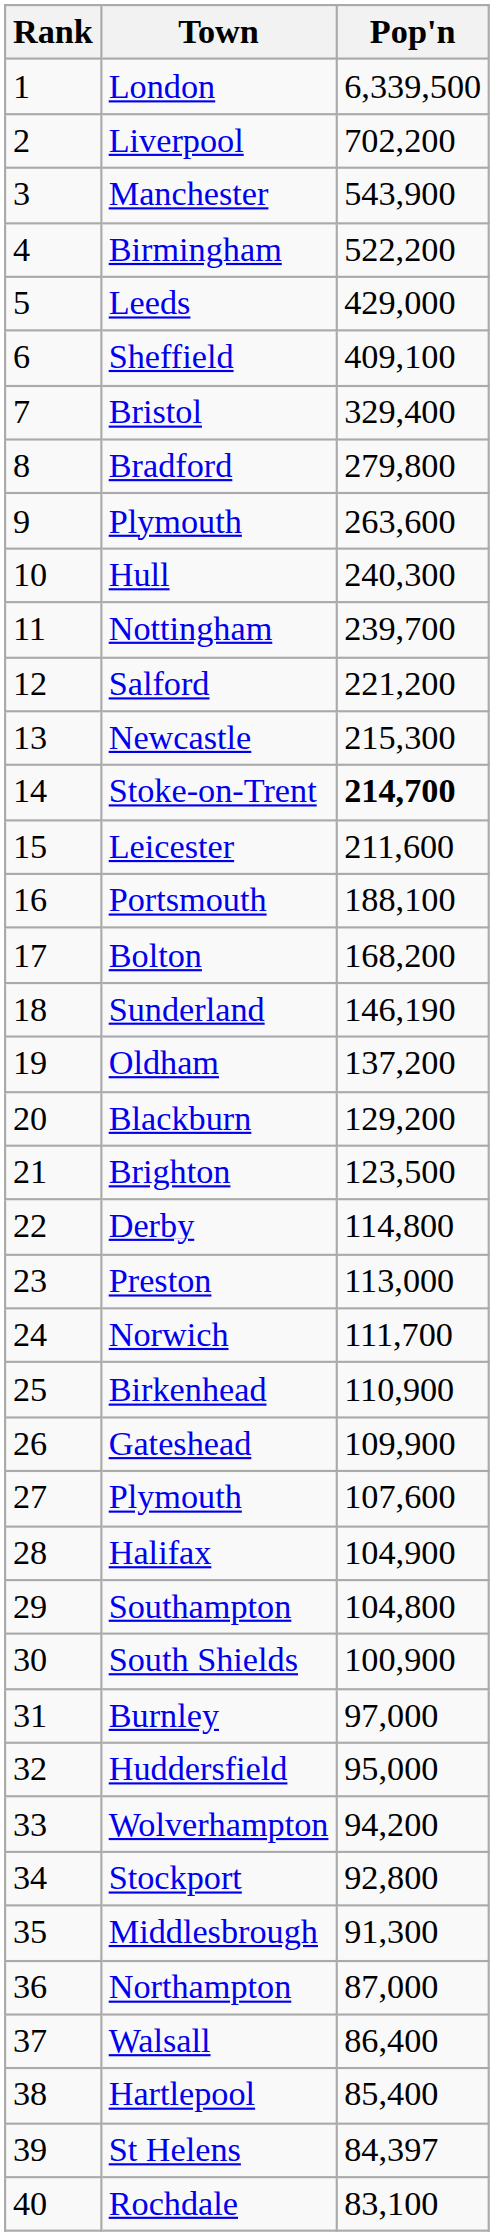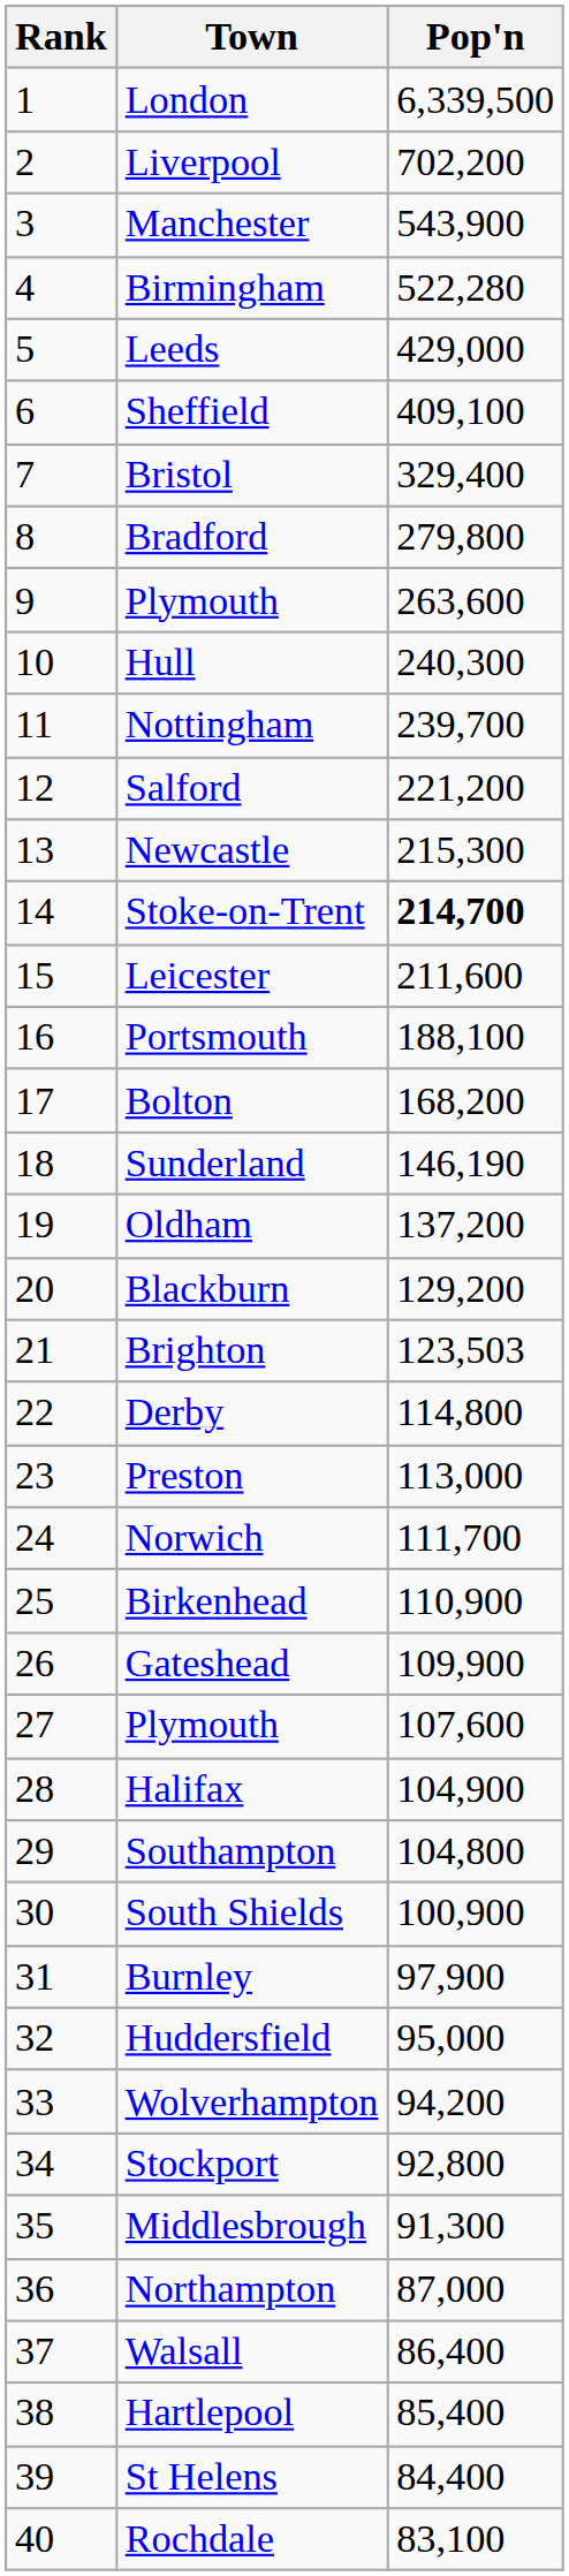 <table class="sortable wikitable vatop" style=" margin-right:2em;">
 <tr>
 <th>Rank</th>
 <th>Town</th>
 <th>Pop'n</th>
 </tr>
 <tr>
 <td>1</td>
 <td><a href='#'>London</a></td>
 <td>6,339,500</td>
 </tr>
 <tr>
 <td>2</td>
 <td><a href='#'>Liverpool</a></td>
 <td>702,200</td>
 </tr>
 <tr>
 <td>3</td>
 <td><a href='#'>Manchester</a></td>
 <td>543,900</td>
 </tr>
 <tr>
 <td>4</td>
 <td><a href='#'>Birmingham</a></td>
-<td>522,200</td>
+<td>522,280</td>
 </tr>
 <tr>
 <td>5</td>
 <td><a href='#'>Leeds</a></td>
 <td>429,000</td>
 </tr>
 <tr>
 <td>6</td>
 <td><a href='#'>Sheffield</a></td>
 <td>409,100</td>
 </tr>
 <tr>
 <td>7</td>
 <td><a href='#'>Bristol</a></td>
 <td>329,400</td>
 </tr>
 <tr>
 <td>8</td>
 <td><a href='#'>Bradford</a></td>
 <td>279,800</td>
 </tr>
 <tr>
 <td>9</td>
 <td><a href='#'>Plymouth</a></td>
 <td>263,600</td>
 </tr>
 <tr>
 <td>10</td>
 <td><a href='#'>Hull</a></td>
 <td>240,300</td>
 </tr>
 <tr>
 <td>11</td>
 <td><a href='#'>Nottingham</a></td>
 <td>239,700</td>
 </tr>
 <tr>
 <td>12</td>
 <td><a href='#'>Salford</a></td>
 <td>221,200</td>
 </tr>
 <tr>
 <td>13</td>
 <td><a href='#'>Newcastle</a></td>
 <td>215,300</td>
 </tr>
 <tr>
 <td>14</td>
 <td><a href='#'>Stoke-on-Trent</a></td>
 <td><strong>214,700</strong></td>
 </tr>
 <tr>
 <td>15</td>
 <td><a href='#'>Leicester</a></td>
 <td>211,600</td>
 </tr>
 <tr>
 <td>16</td>
 <td><a href='#'>Portsmouth</a></td>
 <td>188,100</td>
 </tr>
 <tr>
 <td>17</td>
 <td><a href='#'>Bolton</a></td>
 <td>168,200</td>
 </tr>
 <tr>
 <td>18</td>
 <td><a href='#'>Sunderland</a></td>
 <td>146,190</td>
 </tr>
 <tr>
 <td>19</td>
 <td><a href='#'>Oldham</a></td>
 <td>137,200</td>
 </tr>
 <tr>
 <td>20</td>
 <td><a href='#'>Blackburn</a></td>
 <td>129,200</td>
 </tr>
 <tr>
 <td>21</td>
 <td><a href='#'>Brighton</a></td>
-<td>123,500</td>
+<td>123,503</td>
 </tr>
 <tr>
 <td>22</td>
 <td><a href='#'>Derby</a></td>
 <td>114,800</td>
 </tr>
 <tr>
 <td>23</td>
 <td><a href='#'>Preston</a></td>
 <td>113,000</td>
 </tr>
 <tr>
 <td>24</td>
 <td><a href='#'>Norwich</a></td>
 <td>111,700</td>
 </tr>
 <tr>
 <td>25</td>
 <td><a href='#'>Birkenhead</a></td>
 <td>110,900</td>
 </tr>
 <tr>
 <td>26</td>
 <td><a href='#'>Gateshead</a></td>
 <td>109,900</td>
 </tr>
 <tr>
 <td>27</td>
 <td><a href='#'>Plymouth</a></td>
 <td>107,600</td>
 </tr>
 <tr>
 <td>28</td>
 <td><a href='#'>Halifax</a></td>
 <td>104,900</td>
 </tr>
 <tr>
 <td>29</td>
 <td><a href='#'>Southampton</a></td>
 <td>104,800</td>
 </tr>
 <tr>
 <td>30</td>
 <td><a href='#'>South Shields</a></td>
 <td>100,900</td>
 </tr>
 <tr>
 <td>31</td>
 <td><a href='#'>Burnley</a></td>
-<td>97,000</td>
+<td>97,900</td>
 </tr>
 <tr>
 <td>32</td>
 <td><a href='#'>Huddersfield</a></td>
 <td>95,000</td>
 </tr>
 <tr>
 <td>33</td>
 <td><a href='#'>Wolverhampton</a></td>
 <td>94,200</td>
 </tr>
 <tr>
 <td>34</td>
 <td><a href='#'>Stockport</a></td>
 <td>92,800</td>
 </tr>
 <tr>
 <td>35</td>
 <td><a href='#'>Middlesbrough</a></td>
 <td>91,300</td>
 </tr>
 <tr>
 <td>36</td>
 <td><a href='#'>Northampton</a></td>
 <td>87,000</td>
 </tr>
 <tr>
 <td>37</td>
 <td><a href='#'>Walsall</a></td>
 <td>86,400</td>
 </tr>
 <tr>
 <td>38</td>
 <td><a href='#'>Hartlepool</a></td>
 <td>85,400</td>
 </tr>
 <tr>
 <td>39</td>
 <td><a href='#'>St Helens</a></td>
-<td>84,397</td>
+<td>84,400</td>
 </tr>
 <tr>
 <td>40</td>
 <td><a href='#'>Rochdale</a></td>
 <td>83,100</td>
 </tr>
 </table>
